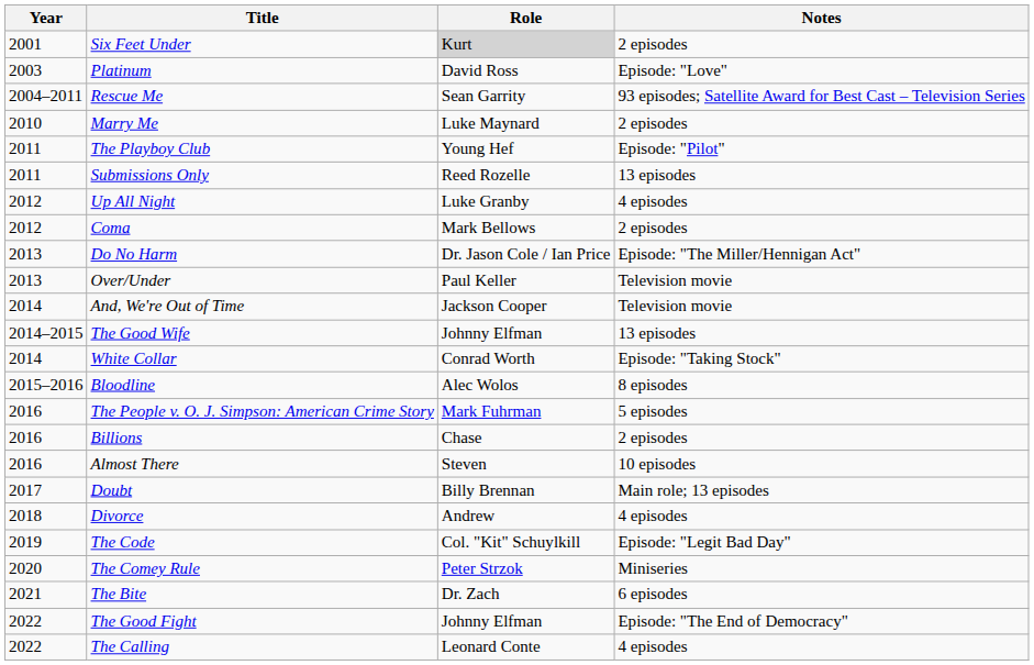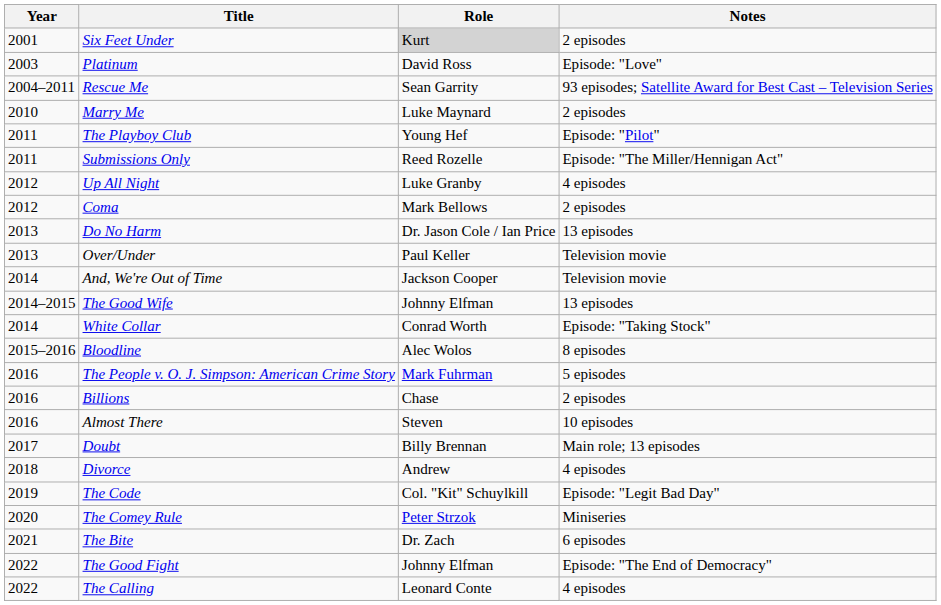 <table class="wikitable sortable">
 <tr>
 <th>Year</th>
 <th>Title</th>
 <th>Role</th>
 <th>Notes</th>
 </tr>
 <tr>
 <td>2001</td>
 <td><em><a href='#'>Six Feet Under</a></em></td>
 <td style="background: lightgrey;">Kurt</td>
 <td>2 episodes</td>
 </tr>
 <tr>
 <td>2003</td>
 <td><em><a href='#'>Platinum</a></em></td>
 <td>David Ross</td>
 <td>Episode: "Love"</td>
 </tr>
 <tr>
 <td>2004–2011</td>
 <td><em><a href='#'>Rescue Me</a></em></td>
 <td>Sean Garrity</td>
 <td>93 episodes; <a href='#'>Satellite Award for Best Cast – Television Series</a></td>
 </tr>
 <tr>
 <td>2010</td>
 <td><em><a href='#'>Marry Me</a></em></td>
 <td>Luke Maynard</td>
 <td>2 episodes</td>
 </tr>
 <tr>
 <td>2011</td>
 <td><em><a href='#'>The Playboy Club</a></em></td>
 <td>Young Hef</td>
 <td>Episode: "<a href='#'>Pilot</a>"</td>
 </tr>
 <tr>
 <td>2011</td>
 <td><em><a href='#'>Submissions Only</a></em></td>
 <td>Reed Rozelle</td>
-<td>13 episodes</td>
+<td>Episode: "The Miller/Hennigan Act"</td>
 </tr>
 <tr>
 <td>2012</td>
 <td><em><a href='#'>Up All Night</a></em></td>
 <td>Luke Granby</td>
 <td>4 episodes</td>
 </tr>
 <tr>
 <td>2012</td>
 <td><em><a href='#'>Coma</a></em></td>
 <td>Mark Bellows</td>
 <td>2 episodes</td>
 </tr>
 <tr>
 <td>2013</td>
 <td><em><a href='#'>Do No Harm</a></em></td>
 <td>Dr. Jason Cole / Ian Price</td>
-<td>Episode: "The Miller/Hennigan Act"</td>
+<td>13 episodes</td>
 </tr>
 <tr>
 <td>2013</td>
 <td><em>Over/Under</em></td>
 <td>Paul Keller</td>
 <td>Television movie</td>
 </tr>
 <tr>
 <td>2014</td>
 <td><em>And, We're Out of Time</em></td>
 <td>Jackson Cooper</td>
 <td>Television movie</td>
 </tr>
 <tr>
 <td>2014–2015</td>
 <td><em><a href='#'>The Good Wife</a></em></td>
 <td>Johnny Elfman</td>
 <td>13 episodes</td>
 </tr>
 <tr>
 <td>2014</td>
 <td><em><a href='#'>White Collar</a></em></td>
 <td>Conrad Worth</td>
 <td>Episode: "Taking Stock"</td>
 </tr>
 <tr>
 <td>2015–2016</td>
 <td><em><a href='#'>Bloodline</a></em></td>
 <td>Alec Wolos</td>
 <td>8 episodes</td>
 </tr>
 <tr>
 <td>2016</td>
 <td><em><a href='#'>The People v. O. J. Simpson: American Crime Story</a></em></td>
 <td><a href='#'>Mark Fuhrman</a></td>
 <td>5 episodes</td>
 </tr>
 <tr>
 <td>2016</td>
 <td><em><a href='#'>Billions</a></em></td>
 <td>Chase</td>
 <td>2 episodes</td>
 </tr>
 <tr>
 <td>2016</td>
 <td><em>Almost There</em></td>
 <td>Steven</td>
 <td>10 episodes</td>
 </tr>
 <tr>
 <td>2017</td>
 <td><em><a href='#'>Doubt</a></em></td>
 <td>Billy Brennan</td>
 <td>Main role; 13 episodes</td>
 </tr>
 <tr>
 <td>2018</td>
 <td><em><a href='#'>Divorce</a></em></td>
 <td>Andrew</td>
 <td>4 episodes</td>
 </tr>
 <tr>
 <td>2019</td>
 <td><em><a href='#'>The Code</a></em></td>
 <td>Col. "Kit" Schuylkill</td>
 <td>Episode: "Legit Bad Day"</td>
 </tr>
 <tr>
 <td>2020</td>
 <td><em><a href='#'>The Comey Rule</a></em></td>
 <td><a href='#'>Peter Strzok</a></td>
 <td>Miniseries</td>
 </tr>
 <tr>
 <td>2021</td>
 <td><em><a href='#'>The Bite</a></em></td>
 <td>Dr. Zach</td>
 <td>6 episodes</td>
 </tr>
 <tr>
 <td>2022</td>
 <td><em><a href='#'>The Good Fight</a></em></td>
 <td>Johnny Elfman</td>
 <td>Episode: "The End of Democracy"</td>
 </tr>
 <tr>
 <td>2022</td>
 <td><em><a href='#'>The Calling</a></em></td>
 <td>Leonard Conte</td>
 <td>4 episodes</td>
 </tr>
 </table>
